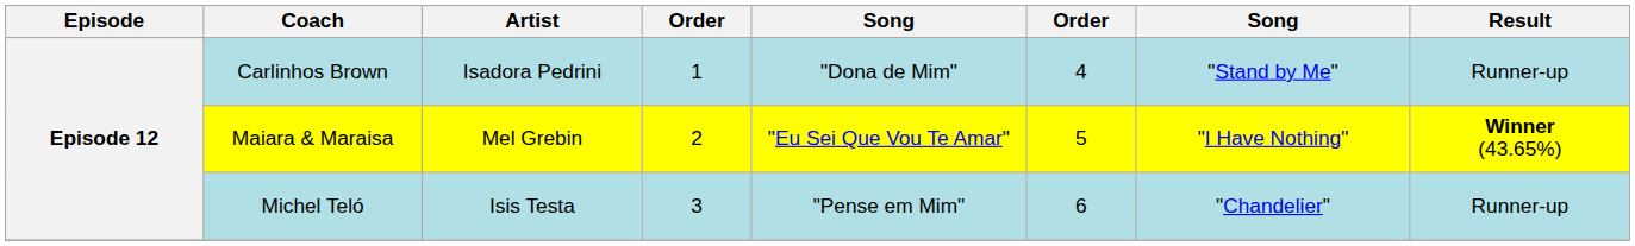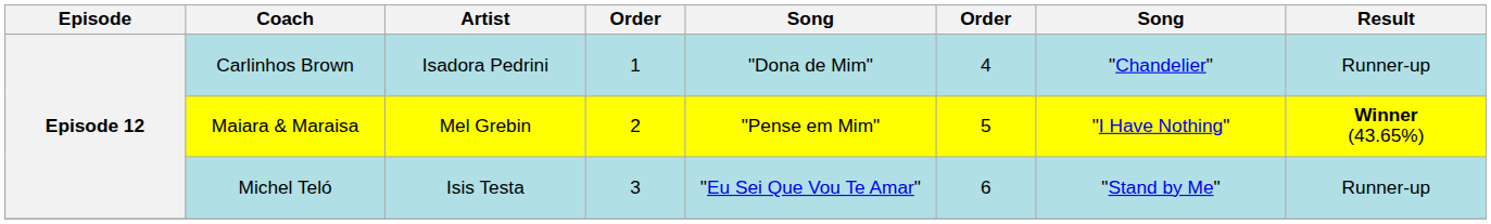 <table class="wikitable" style="text-align:center; width:100%;">
 <tr>
 <th scope="col" width="09.0%">Episode</th>
 <th scope="col" width="10.0%">Coach</th>
 <th scope="col" width="10.0%">Artist</th>
 <th scope="col" width="05.0%">Order</th>
 <th scope="col" width="12.5%">Song</th>
 <th scope="col" width="05.0%">Order</th>
 <th scope="col" width="12.5%">Song</th>
 <th scope="col" width="10.0%">Result</th>
 </tr>
 <tr bgcolor=B0E0E6>
 <th scope="col" rowspan=3>Episode 12<br></th>
 <td>Carlinhos Brown</td>
 <td>Isadora Pedrini</td>
 <td>1</td>
 <td>"Dona de Mim"</td>
 <td>4</td>
-<td>"<a href='#'>Stand by Me</a>"</td>
+<td>"<a href='#'>Chandelier</a>"</td>
 <td style="height:45px">Runner-up</td>
 </tr>
 <tr bgcolor=FFFF00>
 <td>Maiara & Maraisa</td>
 <td>Mel Grebin</td>
 <td>2</td>
-<td>"<a href='#'>Eu Sei Que Vou Te Amar</a>"</td>
+<td>"Pense em Mim"</td>
 <td>5</td>
 <td>"<a href='#'>I Have Nothing</a>"</td>
 <td style="height:45px"><strong>Winner</strong><br>(43.65%)</td>
 </tr>
 <tr bgcolor=B0E0E6>
 <td>Michel Teló</td>
 <td>Isis Testa</td>
 <td>3</td>
-<td>"Pense em Mim"</td>
+<td>"<a href='#'>Eu Sei Que Vou Te Amar</a>"</td>
 <td>6</td>
-<td>"<a href='#'>Chandelier</a>"</td>
+<td>"<a href='#'>Stand by Me</a>"</td>
 <td style="height:45px">Runner-up</td>
 </tr>
 <tr>
 </tr>
 </table>
